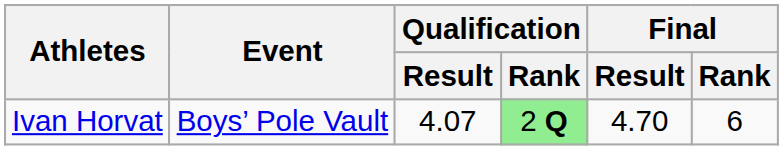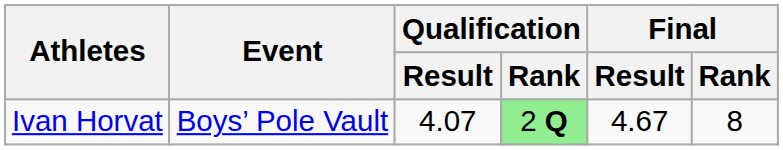 <table class="wikitable" border="1" style="font-size:90%">
 <tr>
 <th rowspan=2>Athletes</th>
 <th rowspan=2>Event</th>
 <th colspan=2>Qualification</th>
 <th colspan=2>Final</th>
 </tr>
 <tr>
 <th>Result</th>
 <th>Rank</th>
 <th>Result</th>
 <th>Rank</th>
 </tr>
 <tr>
 <td><a href='#'>Ivan Horvat</a></td>
 <td><a href='#'>Boys’ Pole Vault</a></td>
 <td align=center>4.07</td>
 <td align=center style="background: lightgreen;">2 <strong>Q</strong></td>
-<td align=center>4.70</td>
-<td align=center>6</td>
+<td align=center>4.67</td>
+<td align=center>8</td>
 </tr>
 </table>
